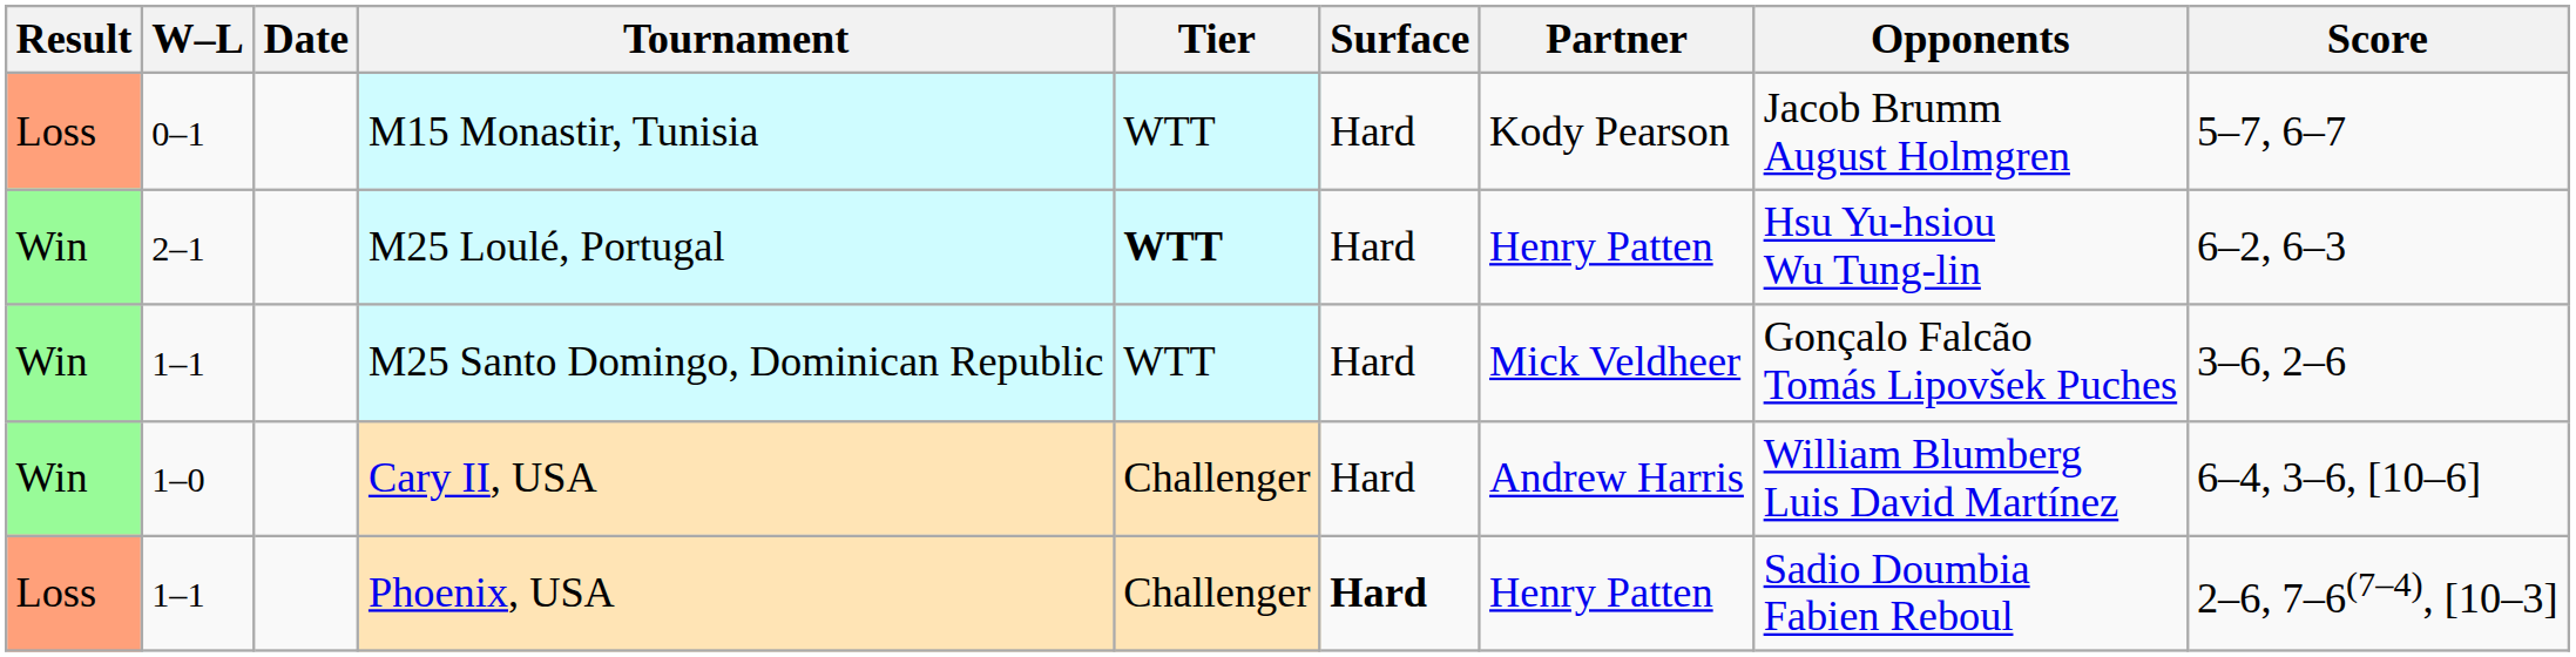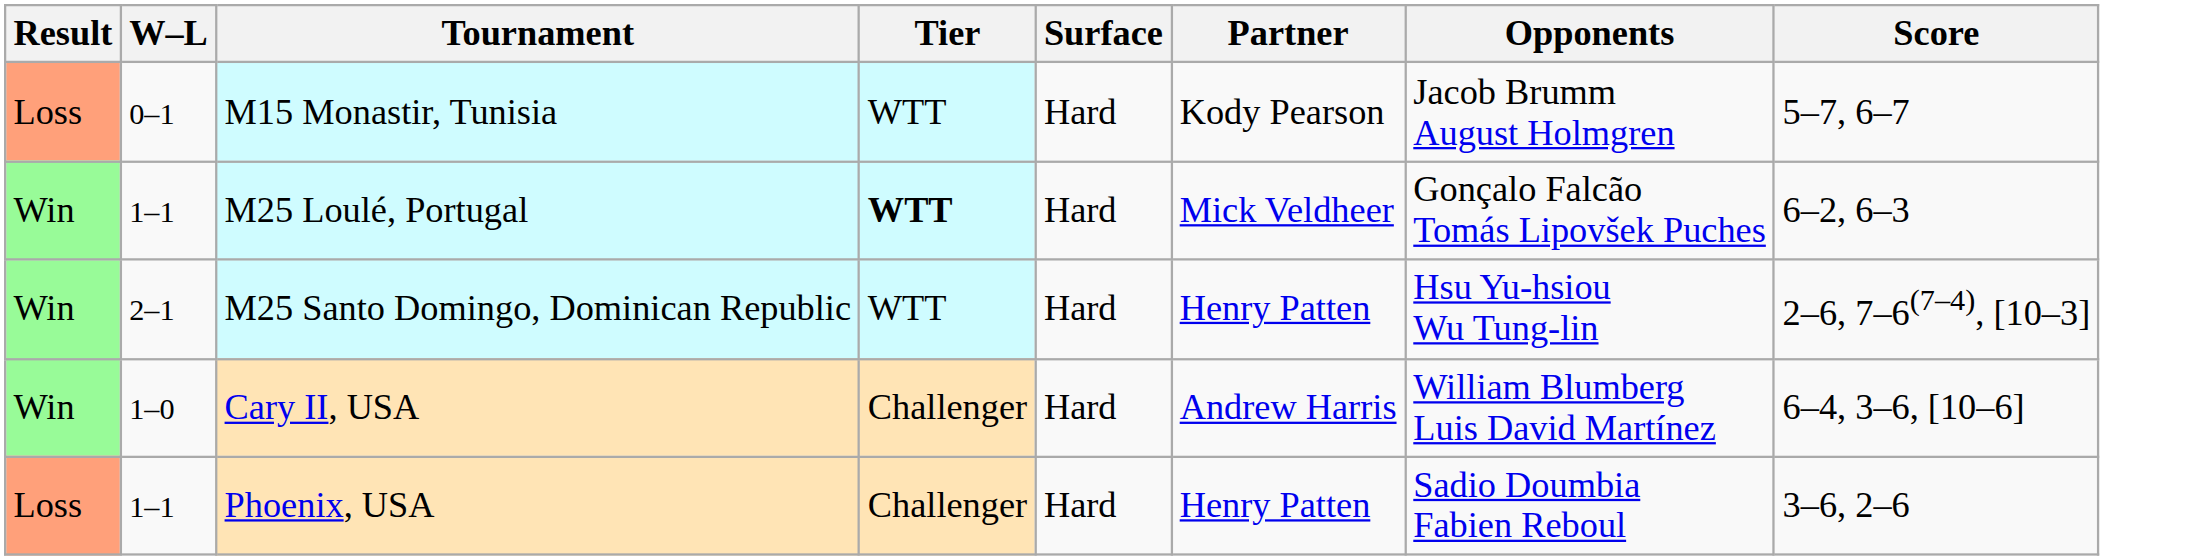 <table class="sortable wikitable">
 <tr>
 <th>Result</th>
 <th class="unsortable">W–L</th>
-<th>Date</th>
 <th>Tournament</th>
 <th>Tier</th>
 <th>Surface</th>
 <th>Partner</th>
 <th>Opponents</th>
 <th class="unsortable">Score</th>
 </tr>
 <tr>
 <td bgcolor=ffa07a>Loss</td>
 <td><small>0–1</small></td>
-<td></td>
 <td style="background:#cffcff;">M15 Monastir, Tunisia</td>
 <td style="background:#cffcff;">WTT</td>
 <td>Hard</td>
 <td> Kody Pearson</td>
 <td> Jacob Brumm<br> <a href='#'>August Holmgren</a></td>
 <td>5–7, 6–7</td>
 </tr>
 <tr>
 <td bgcolor=98fb98>Win</td>
-<td><small>2–1</small></td>
-<td></td>
+<td><small>1–1</small></td>
 <td style="background:#cffcff;">M25 Loulé, Portugal</td>
 <td style="background:#cffcff;"><strong>WTT</strong></td>
 <td>Hard</td>
-<td> <a href='#'>Henry Patten</a></td>
-<td> <a href='#'>Hsu Yu-hsiou</a> <br> <a href='#'>Wu Tung-lin</a></td>
+<td> <a href='#'>Mick Veldheer</a></td>
+<td> Gonçalo Falcão<br> <a href='#'>Tomás Lipovšek Puches</a></td>
 <td>6–2, 6–3</td>
 </tr>
 <tr>
 <td bgcolor=98fb98>Win</td>
-<td><small>1–1</small></td>
-<td></td>
+<td><small>2–1</small></td>
 <td style="background:#cffcff;">M25 Santo Domingo, Dominican Republic</td>
 <td style="background:#cffcff;">WTT</td>
 <td>Hard</td>
-<td> <a href='#'>Mick Veldheer</a></td>
-<td> Gonçalo Falcão<br> <a href='#'>Tomás Lipovšek Puches</a></td>
-<td>3–6, 2–6</td>
+<td> <a href='#'>Henry Patten</a></td>
+<td> <a href='#'>Hsu Yu-hsiou</a> <br> <a href='#'>Wu Tung-lin</a></td>
+<td>2–6, 7–6<sup>(7–4)</sup>, [10–3]</td>
 </tr>
 <tr>
 <td bgcolor=98fb98>Win</td>
 <td><small>1–0</small></td>
-<td><a href='#'></a></td>
 <td style="background:moccasin;"><a href='#'>Cary II</a>, USA</td>
 <td style="background:moccasin;">Challenger</td>
 <td>Hard</td>
 <td> <a href='#'>Andrew Harris</a></td>
 <td> <a href='#'>William Blumberg</a><br> <a href='#'>Luis David Martínez</a></td>
 <td>6–4, 3–6, [10–6]</td>
 </tr>
 <tr>
 <td bgcolor=ffa07a>Loss</td>
 <td><small>1–1</small></td>
-<td><a href='#'></a></td>
 <td style="background:moccasin;"><a href='#'>Phoenix</a>, USA</td>
 <td style="background:moccasin;">Challenger</td>
-<td><strong>Hard</strong></td>
+<td>Hard</td>
 <td> <a href='#'>Henry Patten</a></td>
 <td> <a href='#'>Sadio Doumbia</a><br> <a href='#'>Fabien Reboul</a></td>
-<td>2–6, 7–6<sup>(7–4)</sup>, [10–3]</td>
+<td>3–6, 2–6</td>
 </tr>
 </table>
